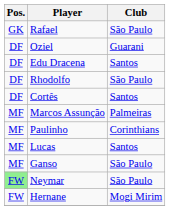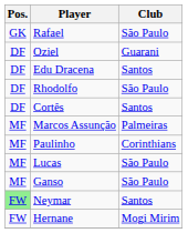 <table class="wikitable">
 <tr>
 <th>Pos.</th>
 <th>Player</th>
 <th>Club</th>
 </tr>
 <tr>
 <td style="text-align:center;" rowspan=><a href='#'>GK</a></td>
 <td> <a href='#'>Rafael</a></td>
 <td><a href='#'>São Paulo</a></td>
 </tr>
 <tr>
 <td style="text-align:center;" rowspan=><a href='#'>DF</a></td>
 <td> <a href='#'>Oziel</a></td>
 <td><a href='#'>Guarani</a></td>
 </tr>
 <tr>
 <td style="text-align:center;" rowspan=><a href='#'>DF</a></td>
 <td> <a href='#'>Edu Dracena</a></td>
 <td><a href='#'>Santos</a></td>
 </tr>
 <tr>
 <td style="text-align:center;" rowspan=><a href='#'>DF</a></td>
 <td> <a href='#'>Rhodolfo</a></td>
 <td><a href='#'>São Paulo</a></td>
 </tr>
 <tr>
 <td style="text-align:center;" rowspan=><a href='#'>DF</a></td>
 <td> <a href='#'>Cortês</a></td>
 <td><a href='#'>Santos</a></td>
 </tr>
 <tr>
 <td style="text-align:center;" rowspan=><a href='#'>MF</a></td>
 <td> <a href='#'>Marcos Assunção</a></td>
 <td><a href='#'>Palmeiras</a></td>
 </tr>
 <tr>
 <td style="text-align:center;" rowspan=><a href='#'>MF</a></td>
 <td> <a href='#'>Paulinho</a></td>
 <td><a href='#'>Corinthians</a></td>
 </tr>
 <tr>
 <td style="text-align:center;" rowspan=><a href='#'>MF</a></td>
 <td> <a href='#'>Lucas</a></td>
-<td><a href='#'>Santos</a></td>
+<td><a href='#'>São Paulo</a></td>
 </tr>
 <tr>
 <td style="text-align:center;" rowspan=><a href='#'>MF</a></td>
 <td> <a href='#'>Ganso</a></td>
 <td><a href='#'>São Paulo</a></td>
 </tr>
 <tr>
 <td style="background: lightgreen; text-align:center;" rowspan=><a href='#'>FW</a></td>
 <td> <a href='#'>Neymar</a></td>
-<td><a href='#'>São Paulo</a></td>
+<td><a href='#'>Santos</a></td>
 </tr>
 <tr>
 <td style="text-align:center;" rowspan=><a href='#'>FW</a></td>
 <td> <a href='#'>Hernane</a></td>
 <td><a href='#'>Mogi Mirim</a></td>
 </tr>
 <tr>
 </tr>
 </table>
